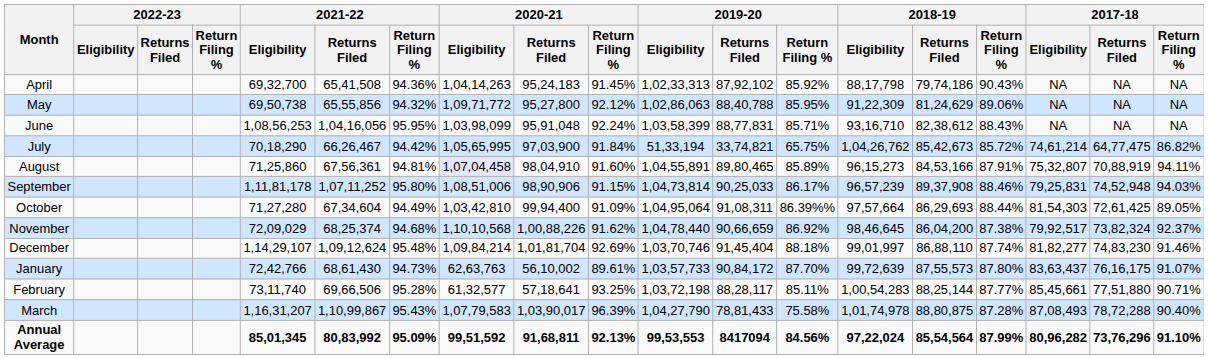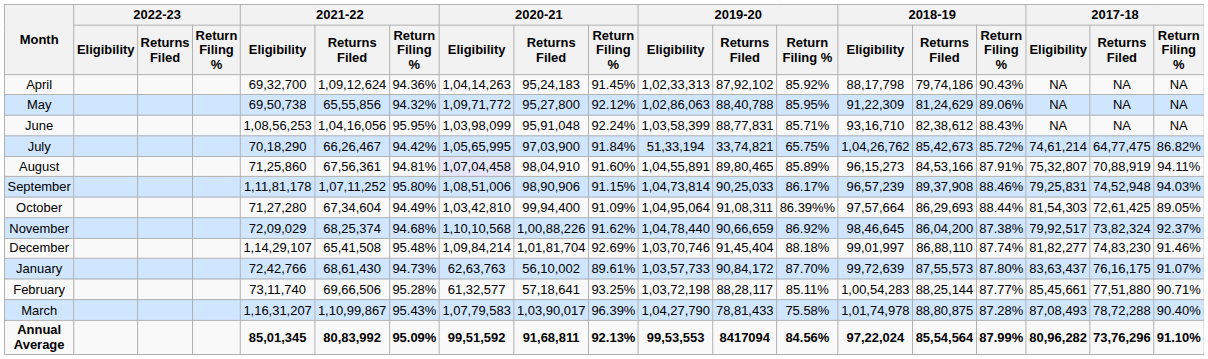 <table class="wikitable sortable" style="font-size:90%; text-align: center;">
 <tr>
 <th rowspan="2">Month</th>
 <th colspan=3>2022-23</th>
 <th colspan=3>2021-22</th>
 <th colspan=3>2020-21</th>
 <th colspan=3>2019-20</th>
 <th colspan=3>2018-19</th>
 <th colspan=3>2017-18</th>
 </tr>
 <tr>
 <th>Eligibility</th>
 <th>Returns Filed</th>
 <th>Return Filing %</th>
 <th>Eligibility</th>
 <th>Returns Filed</th>
 <th>Return Filing %</th>
 <th>Eligibility</th>
 <th>Returns Filed</th>
 <th>Return Filing %</th>
 <th>Eligibility</th>
 <th>Returns Filed</th>
 <th>Return Filing %</th>
 <th>Eligibility</th>
 <th>Returns Filed</th>
 <th>Return Filing %</th>
 <th>Eligibility</th>
 <th>Returns Filed</th>
 <th>Return Filing %</th>
 </tr>
 <tr>
 <td>April</td>
 <td></td>
 <td></td>
 <td></td>
 <td>69,32,700</td>
-<td>65,41,508</td>
+<td>1,09,12,624</td>
 <td>94.36% </td>
 <td>1,04,14,263</td>
 <td>95,24,183</td>
 <td>91.45% </td>
 <td>1,02,33,313</td>
 <td>87,92,102</td>
 <td>85.92% </td>
 <td>88,17,798</td>
 <td>79,74,186</td>
 <td>90.43% </td>
 <td>NA</td>
 <td>NA</td>
 <td>NA</td>
 </tr>
 <tr style="background:#D0E6FF">
 <td>May</td>
 <td></td>
 <td></td>
 <td></td>
 <td>69,50,738</td>
 <td>65,55,856</td>
 <td>94.32% </td>
 <td>1,09,71,772</td>
 <td>95,27,800</td>
 <td>92.12% </td>
 <td>1,02,86,063</td>
 <td>88,40,788</td>
 <td>85.95% </td>
 <td>91,22,309</td>
 <td>81,24,629</td>
 <td>89.06% </td>
 <td>NA</td>
 <td>NA</td>
 <td>NA</td>
 </tr>
 <tr>
 <td>June</td>
 <td></td>
 <td></td>
 <td></td>
 <td>1,08,56,253</td>
 <td>1,04,16,056</td>
 <td>95.95% </td>
 <td>1,03,98,099</td>
 <td>95,91,048</td>
 <td>92.24% </td>
 <td>1,03,58,399</td>
 <td>88,77,831</td>
 <td>85.71% </td>
 <td>93,16,710</td>
 <td>82,38,612</td>
 <td>88.43% </td>
 <td>NA</td>
 <td>NA</td>
 <td>NA</td>
 </tr>
 <tr style="background:#D0E6FF">
 <td>July</td>
 <td></td>
 <td></td>
 <td></td>
 <td>70,18,290</td>
 <td>66,26,467</td>
 <td>94.42% </td>
 <td>1,05,65,995</td>
 <td>97,03,900</td>
 <td>91.84% </td>
 <td>51,33,194</td>
 <td>33,74,821</td>
 <td>65.75% </td>
 <td>1,04,26,762</td>
 <td>85,42,673</td>
 <td>85.72% </td>
 <td>74,61,214</td>
 <td>64,77,475</td>
 <td>86.82% </td>
 </tr>
 <tr>
 <td>August</td>
 <td></td>
 <td></td>
 <td></td>
 <td>71,25,860</td>
 <td>67,56,361</td>
 <td>94.81% </td>
 <td style="background: lavender;">1,07,04,458</td>
 <td>98,04,910</td>
 <td>91.60% </td>
 <td>1,04,55,891</td>
 <td>89,80,465</td>
 <td>85.89% </td>
 <td>96,15,273</td>
 <td>84,53,166</td>
 <td>87.91% </td>
 <td>75,32,807</td>
 <td>70,88,919</td>
 <td>94.11% </td>
 </tr>
 <tr style="background:#D0E6FF">
 <td>September</td>
 <td></td>
 <td></td>
 <td></td>
 <td>1,11,81,178</td>
 <td>1,07,11,252</td>
 <td>95.80% </td>
 <td>1,08,51,006</td>
 <td>98,90,906</td>
 <td>91.15% </td>
 <td>1,04,73,814</td>
 <td>90,25,033</td>
 <td>86.17% </td>
 <td>96,57,239</td>
 <td>89,37,908</td>
 <td>88.46% </td>
 <td>79,25,831</td>
 <td>74,52,948</td>
 <td>94.03% </td>
 </tr>
 <tr>
 <td>October</td>
 <td></td>
 <td></td>
 <td></td>
 <td>71,27,280</td>
 <td>67,34,604</td>
 <td>94.49% </td>
 <td>1,03,42,810</td>
 <td>99,94,400</td>
 <td>91.09% </td>
 <td>1,04,95,064</td>
 <td>91,08,311</td>
 <td>86.39%% </td>
 <td>97,57,664</td>
 <td>86,29,693</td>
 <td>88.44% </td>
 <td>81,54,303</td>
 <td>72,61,425</td>
 <td>89.05% </td>
 </tr>
 <tr style="background:#D0E6FF">
 <td>November</td>
 <td></td>
 <td></td>
 <td></td>
 <td>72,09,029</td>
 <td>68,25,374</td>
 <td>94.68% </td>
 <td>1,10,10,568</td>
 <td>1,00,88,226</td>
 <td>91.62% </td>
 <td>1,04,78,440</td>
 <td>90,66,659</td>
 <td>86.92% </td>
 <td>98,46,645</td>
 <td>86,04,200</td>
 <td>87.38% </td>
 <td>79,92,517</td>
 <td>73,82,324</td>
 <td>92.37% </td>
 </tr>
 <tr>
 <td>December</td>
 <td></td>
 <td></td>
 <td></td>
 <td>1,14,29,107</td>
-<td>1,09,12,624</td>
+<td>65,41,508</td>
 <td>95.48% </td>
 <td>1,09,84,214</td>
 <td>1,01,81,704</td>
 <td>92.69% </td>
 <td>1,03,70,746</td>
 <td>91,45,404</td>
 <td>88.18% </td>
 <td>99,01,997</td>
 <td>86,88,110</td>
 <td>87.74%  </td>
 <td>81,82,277</td>
 <td>74,83,230</td>
 <td>91.46% </td>
 </tr>
 <tr style="background:#D0E6FF">
 <td>January</td>
 <td></td>
 <td></td>
 <td></td>
 <td>72,42,766</td>
 <td>68,61,430</td>
 <td>94.73% </td>
 <td>62,63,763</td>
 <td>56,10,002</td>
 <td>89.61% </td>
 <td>1,03,57,733</td>
 <td>90,84,172</td>
 <td>87.70% </td>
 <td>99,72,639</td>
 <td>87,55,573</td>
 <td>87.80% </td>
 <td>83,63,437</td>
 <td>76,16,175</td>
 <td>91.07% </td>
 </tr>
 <tr>
 <td>February</td>
 <td></td>
 <td></td>
 <td></td>
 <td>73,11,740</td>
 <td>69,66,506</td>
 <td>95.28% </td>
 <td>61,32,577</td>
 <td>57,18,641</td>
 <td>93.25% </td>
 <td>1,03,72,198</td>
 <td>88,28,117</td>
 <td>85.11% </td>
 <td>1,00,54,283</td>
 <td>88,25,144</td>
 <td>87.77% </td>
 <td>85,45,661</td>
 <td>77,51,880</td>
 <td>90.71% </td>
 </tr>
 <tr style="background:#D0E6FF">
 <td>March</td>
 <td></td>
 <td></td>
 <td></td>
 <td>1,16,31,207</td>
 <td>1,10,99,867</td>
 <td>95.43% </td>
 <td>1,07,79,583</td>
 <td>1,03,90,017</td>
 <td>96.39% </td>
 <td>1,04,27,790</td>
 <td>78,81,433</td>
 <td>75.58% </td>
 <td>1,01,74,978</td>
 <td>88,80,875</td>
 <td>87.28% </td>
 <td>87,08,493</td>
 <td>78,72,288</td>
 <td>90.40%  </td>
 </tr>
 <tr>
 <td><strong>Annual Average</strong></td>
 <td></td>
 <td></td>
 <td></td>
 <td><strong>85,01,345</strong></td>
 <td><strong>80,83,992</strong></td>
 <td><strong>95.09%</strong></td>
 <td><strong>99,51,592</strong></td>
 <td><strong>91,68,811</strong></td>
 <td><strong>92.13%</strong></td>
 <td><strong>99,53,553</strong></td>
 <td><strong>8417094</strong></td>
 <td><strong>84.56%</strong></td>
 <td><strong>97,22,024</strong></td>
 <td><strong>85,54,564</strong></td>
 <td><strong>87.99%</strong></td>
 <td><strong>80,96,282 </strong></td>
 <td><strong>73,76,296 </strong></td>
 <td><strong>91.10% </strong></td>
 </tr>
 </table>
